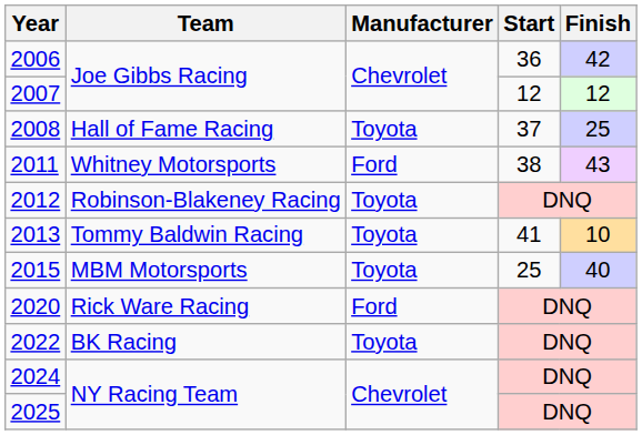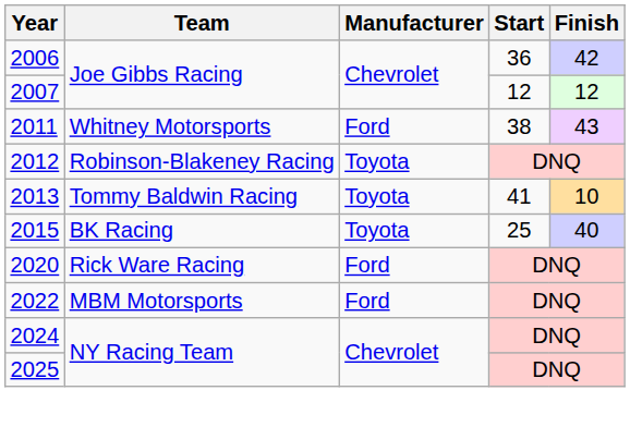 <table class="wikitable" style="font-size: 90%;">
 <tr>
 <th>Year</th>
 <th>Team</th>
 <th>Manufacturer</th>
 <th>Start</th>
 <th>Finish</th>
 </tr>
 <tr>
 <td><a href='#'>2006</a></td>
 <td rowspan=2><a href='#'>Joe Gibbs Racing</a></td>
 <td rowspan=2><a href='#'>Chevrolet</a></td>
 <td align=center>36</td>
 <td align=center style="background:#CFCFFF;">42</td>
 </tr>
 <tr>
 <td><a href='#'>2007</a></td>
 <td align=center>12</td>
 <td align=center style="background:#DFFFDF;">12</td>
-</tr>
-<tr>
-<td><a href='#'>2008</a></td>
-<td><a href='#'>Hall of Fame Racing</a></td>
-<td><a href='#'>Toyota</a></td>
-<td align=center>37</td>
-<td align=center style="background:#CFCFFF;">25</td>
 </tr>
 <tr>
 <td><a href='#'>2011</a></td>
 <td><a href='#'>Whitney Motorsports</a></td>
 <td><a href='#'>Ford</a></td>
 <td align=center>38</td>
 <td align=center style="background:#EFCFFF;">43</td>
 </tr>
 <tr>
 <td><a href='#'>2012</a></td>
 <td><a href='#'>Robinson-Blakeney Racing</a></td>
 <td><a href='#'>Toyota</a></td>
 <td align=center colspan=2 style="background:#FFCFCF;">DNQ</td>
 </tr>
 <tr>
 <td><a href='#'>2013</a></td>
 <td><a href='#'>Tommy Baldwin Racing</a></td>
 <td><a href='#'>Toyota</a></td>
 <td align=center>41</td>
 <td align=center style="background:#FFDF9F;">10</td>
 </tr>
 <tr>
 <td><a href='#'>2015</a></td>
-<td><a href='#'>MBM Motorsports</a></td>
+<td><a href='#'>BK Racing</a></td>
 <td><a href='#'>Toyota</a></td>
 <td align=center>25</td>
 <td align=center style="background:#CFCFFF;">40</td>
 </tr>
 <tr>
 <td><a href='#'>2020</a></td>
 <td><a href='#'>Rick Ware Racing</a></td>
 <td><a href='#'>Ford</a></td>
 <td align=center colspan=2 style="background:#FFCFCF;">DNQ</td>
 </tr>
 <tr>
 <td><a href='#'>2022</a></td>
-<td><a href='#'>BK Racing</a></td>
-<td><a href='#'>Toyota</a></td>
+<td><a href='#'>MBM Motorsports</a></td>
+<td><a href='#'>Ford</a></td>
 <td align=center colspan=2 style="background:#FFCFCF;">DNQ</td>
 </tr>
 <tr>
 <td><a href='#'>2024</a></td>
 <td rowspan=2><a href='#'>NY Racing Team</a></td>
 <td rowspan=2><a href='#'>Chevrolet</a></td>
 <td align=center colspan=2 style="background:#FFCFCF;">DNQ</td>
 </tr>
 <tr>
 <td><a href='#'>2025</a></td>
 <td align=center colspan=2 style="background:#FFCFCF;">DNQ</td>
 </tr>
 </table>
